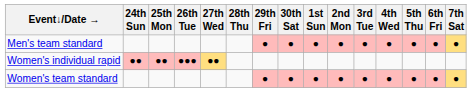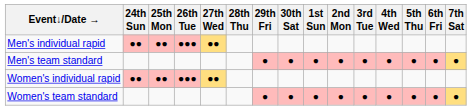 <table class="wikitable" style="margin:0.5em auto; font-size:90%; line-height:1.25em; text-align:center;">
 <tr>
 <th>Event↓/Date →</th>
 <th>24th<br>Sun</th>
 <th>25th<br>Mon</th>
 <th>26th<br>Tue</th>
 <th colspan=1>27th<br>Wed</th>
 <th>28th<br>Thu</th>
 <th>29th<br>Fri</th>
 <th>30th<br>Sat</th>
 <th>1st<br>Sun</th>
 <th>2nd<br>Mon</th>
 <th>3rd<br>Tue</th>
 <th>4th<br>Wed</th>
 <th>5th<br>Thu</th>
 <th>6th<br>Fri</th>
 <th>7th<br>Sat</th>
+</tr>
+<tr>
+<td align="left"><a href='#'>Men's individual rapid</a></td>
+<td bgcolor="#FFBBBB">●●</td>
+<td bgcolor="#FFBBBB">●●</td>
+<td bgcolor="#FFBBBB">●●●</td>
+<td bgcolor="#FFDF80">●●</td>
+<td></td>
+<td></td>
+<td></td>
+<td></td>
+<td></td>
+<td></td>
+<td></td>
+<td></td>
+<td></td>
+<td></td>
 </tr>
 <tr>
 <td align="left"><a href='#'>Men's team standard</a></td>
 <td></td>
 <td></td>
 <td></td>
 <td></td>
 <td></td>
 <td bgcolor="#FFBBBB">●</td>
 <td bgcolor="#FFBBBB">●</td>
 <td bgcolor="#FFBBBB">●</td>
 <td bgcolor="#FFBBBB">●</td>
 <td bgcolor="#FFBBBB">●</td>
 <td bgcolor="#FFBBBB">●</td>
 <td bgcolor="#FFBBBB">●</td>
 <td bgcolor="#FFBBBB">●</td>
 <td bgcolor="#FFDF80">●</td>
 </tr>
 <tr>
 <td align="left"><a href='#'>Women's individual rapid</a></td>
 <td bgcolor="#FFBBBB">●●</td>
 <td bgcolor="#FFBBBB">●●</td>
 <td bgcolor="#FFBBBB">●●●</td>
 <td bgcolor="#FFDF80">●●</td>
 <td></td>
 <td></td>
 <td></td>
 <td></td>
 <td></td>
 <td></td>
 <td></td>
 <td></td>
 <td></td>
 <td></td>
 </tr>
 <tr>
 <td align="left"><a href='#'>Women's team standard</a></td>
 <td></td>
 <td></td>
 <td></td>
 <td></td>
 <td></td>
 <td bgcolor="#FFBBBB">●</td>
 <td bgcolor="#FFBBBB">●</td>
 <td bgcolor="#FFBBBB">●</td>
 <td bgcolor="#FFBBBB">●</td>
 <td bgcolor="#FFBBBB">●</td>
 <td bgcolor="#FFBBBB">●</td>
 <td bgcolor="#FFBBBB">●</td>
 <td bgcolor="#FFBBBB">●</td>
 <td bgcolor="#FFDF80">●</td>
 </tr>
 </table>
